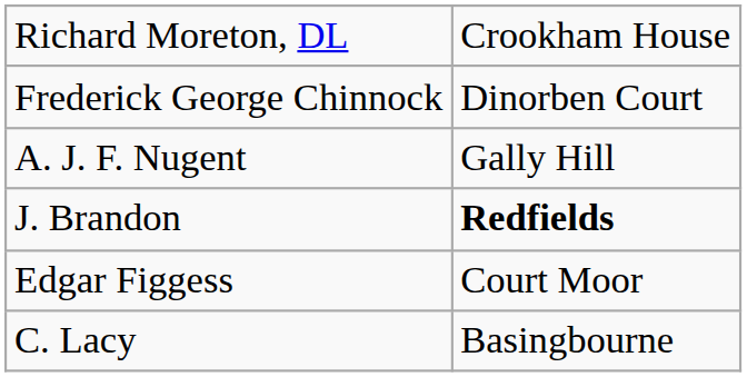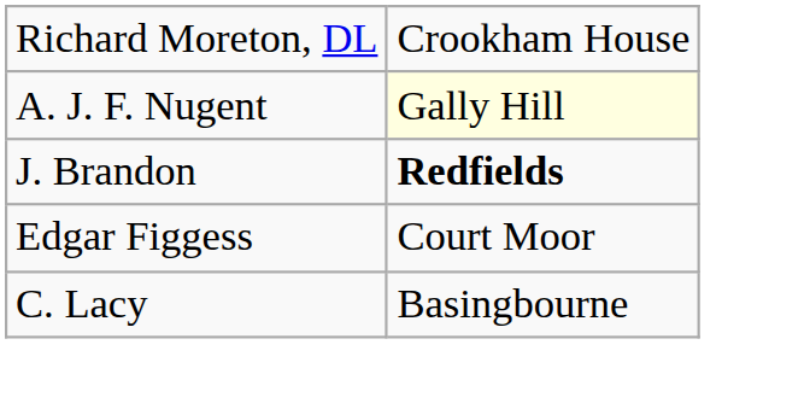 <table class=wikitable>
 <tr>
 <td>Richard Moreton, <a href='#'>DL</a></td>
 <td>Crookham House</td>
 </tr>
 <tr>
-<td>Frederick George Chinnock</td>
-<td>Dinorben Court</td>
-</tr>
-<tr>
 <td>A. J. F. Nugent</td>
-<td>Gally Hill</td>
+<td style="background: lightyellow;">Gally Hill</td>
 </tr>
 <tr>
 <td>J. Brandon</td>
 <td><strong>Redfields</strong></td>
 </tr>
 <tr>
 <td>Edgar Figgess</td>
 <td>Court Moor</td>
 </tr>
 <tr>
 <td>C. Lacy</td>
 <td>Basingbourne</td>
 </tr>
 </table>
